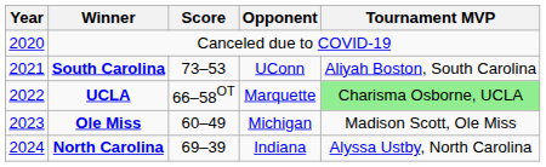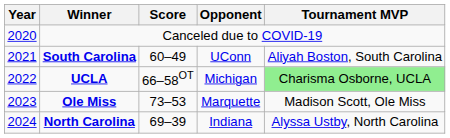 <table class="wikitable" style="text-align: center">
 <tr>
 <th>Year</th>
 <th>Winner</th>
 <th>Score</th>
 <th>Opponent</th>
 <th>Tournament MVP</th>
 </tr>
 <tr>
 <td><a href='#'>2020</a></td>
 <td colspan="11">Canceled due to <a href='#'>COVID-19</a></td>
 </tr>
 <tr>
 <td><a href='#'>2021</a></td>
 <td><strong><a href='#'>South Carolina</a></strong></td>
-<td>73–53</td>
+<td>60–49</td>
 <td><a href='#'>UConn</a></td>
 <td><a href='#'>Aliyah Boston</a>, South Carolina</td>
 </tr>
 <tr>
 <td><a href='#'>2022</a></td>
 <td><strong><a href='#'>UCLA</a></strong></td>
 <td>66–58<sup>OT</sup></td>
-<td><a href='#'>Marquette</a></td>
+<td><a href='#'>Michigan</a></td>
 <td style="background: lightgreen;">Charisma Osborne, UCLA</td>
 </tr>
 <tr>
 <td><a href='#'>2023</a></td>
 <td><strong><a href='#'>Ole Miss</a></strong></td>
-<td>60–49</td>
-<td><a href='#'>Michigan</a></td>
+<td>73–53</td>
+<td><a href='#'>Marquette</a></td>
 <td>Madison Scott, Ole Miss</td>
 </tr>
 <tr>
 <td><a href='#'>2024</a></td>
 <td><strong><a href='#'>North Carolina</a></strong></td>
 <td>69–39</td>
 <td><a href='#'>Indiana</a></td>
 <td><a href='#'>Alyssa Ustby</a>, North Carolina</td>
 </tr>
 </table>
